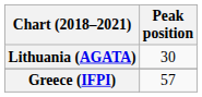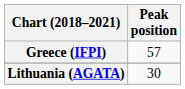 <table class="wikitable sortable plainrowheaders" style="text-align:center;">
 <tr>
 <th>Chart (2018–2021)</th>
 <th>Peak<br>position</th>
 </tr>
 <tr>
-<th scope="row">Lithuania (<a href='#'>AGATA</a>)</th>
-<td>30</td>
+<th scope="row">Greece (<a href='#'>IFPI</a>)</th>
+<td>57</td>
 </tr>
 <tr>
 </tr>
 <tr>
-<th scope="row">Greece (<a href='#'>IFPI</a>)</th>
-<td>57</td>
+<th scope="row">Lithuania (<a href='#'>AGATA</a>)</th>
+<td>30</td>
 </tr>
 </table>
